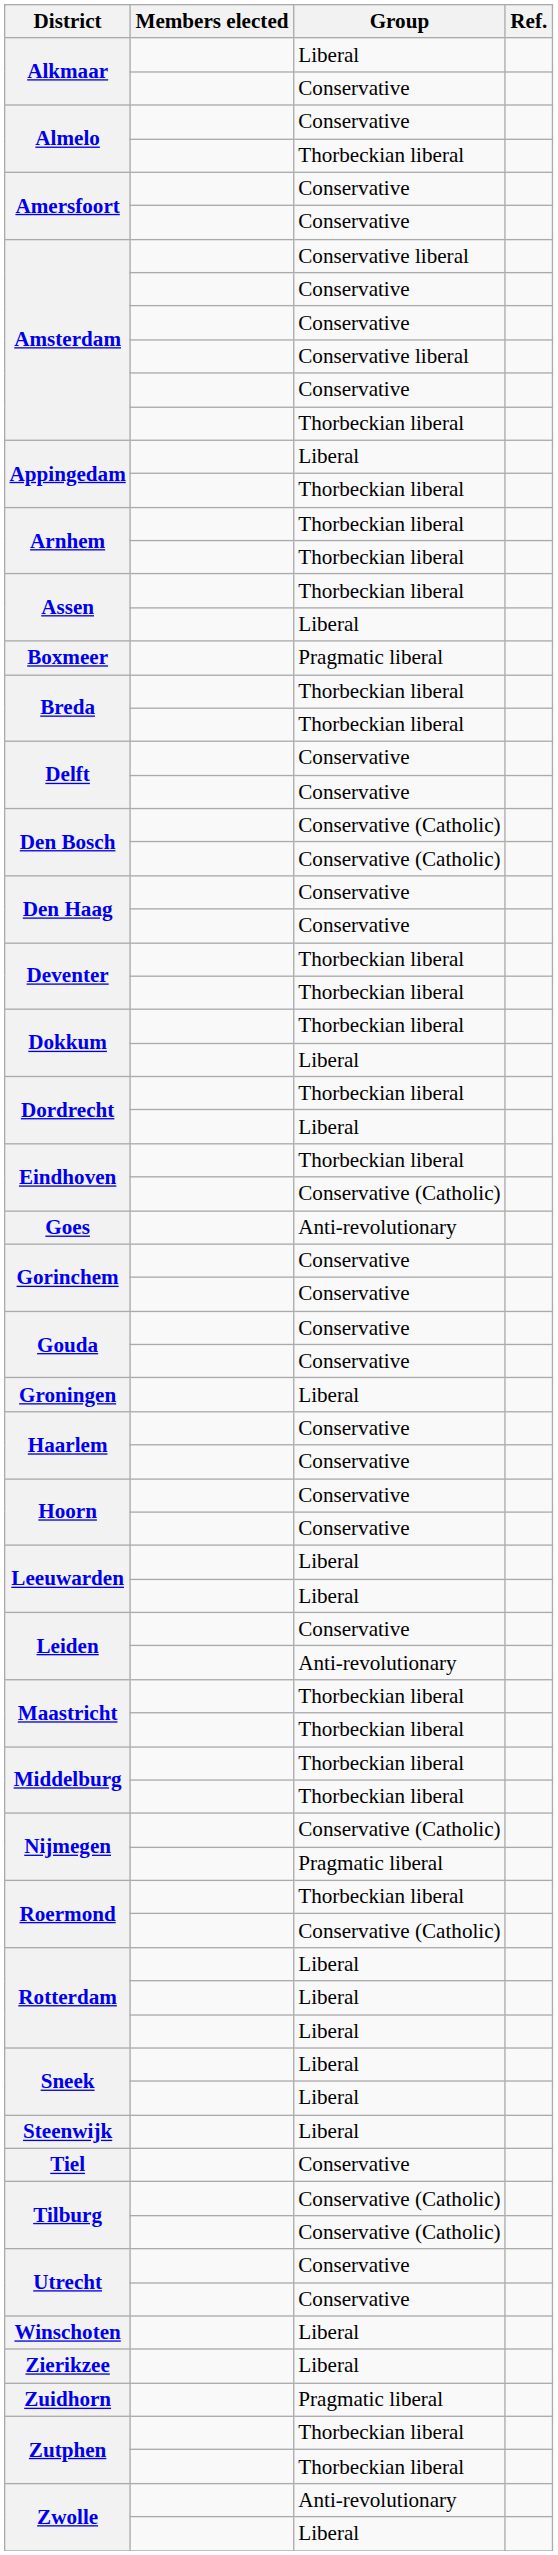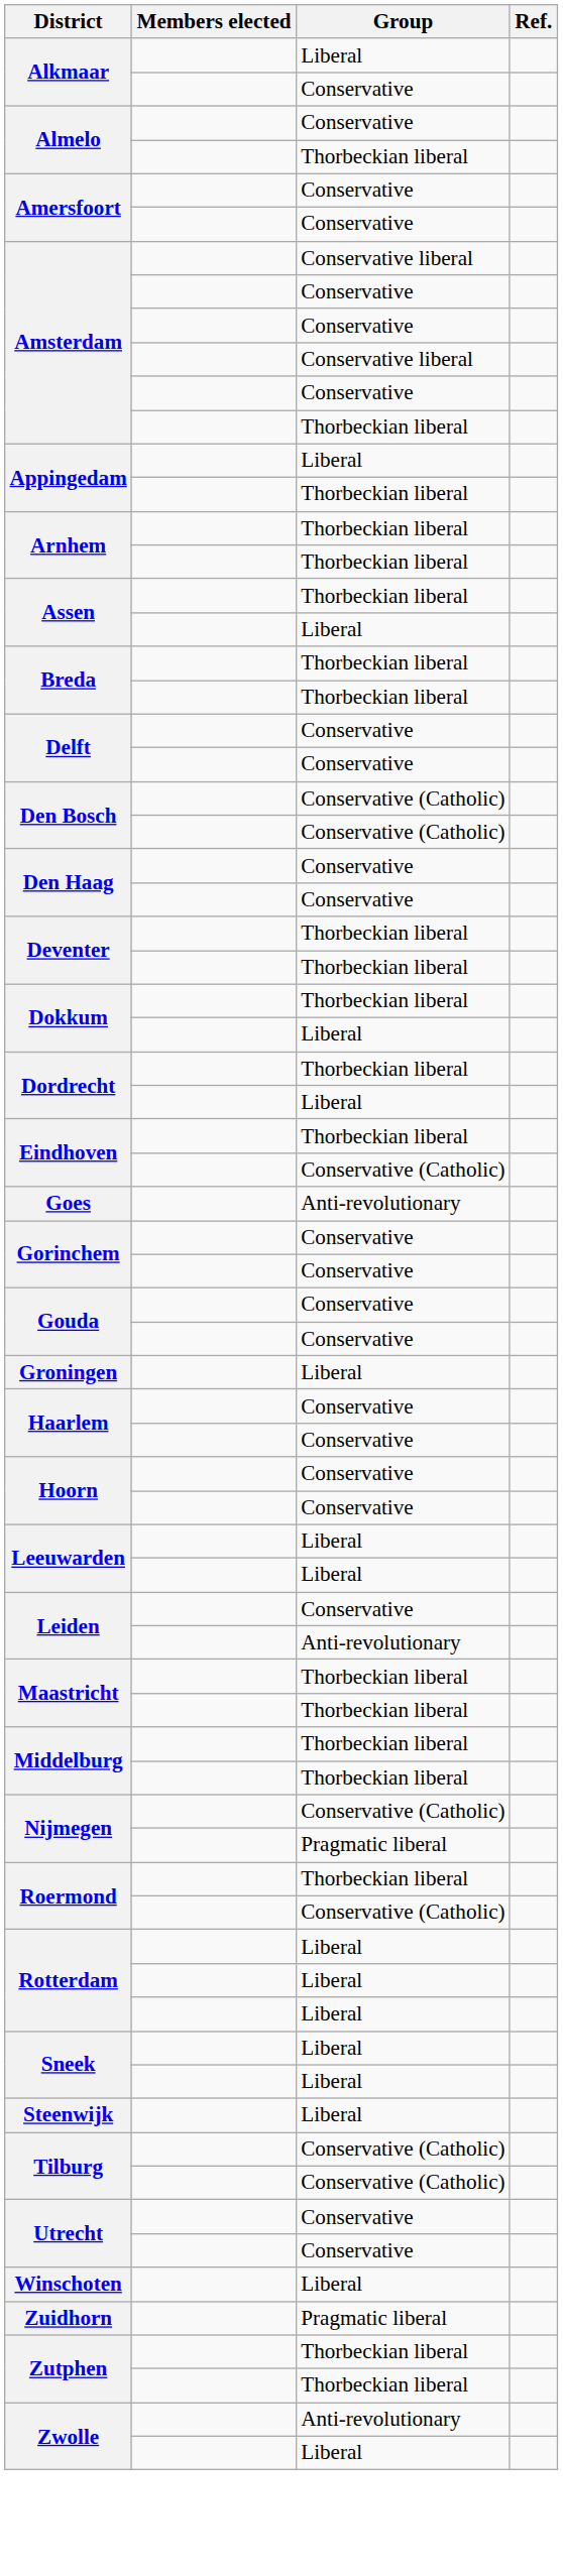 <table class="wikitable sortable">
 <tr>
 <th>District</th>
 <th>Members elected</th>
 <th>Group</th>
 <th class="unsortable">Ref.</th>
 </tr>
 <tr>
 <th rowspan=2><a href='#'>Alkmaar</a></th>
 <td></td>
 <td>Liberal</td>
 <td></td>
 </tr>
 <tr>
 <td></td>
 <td>Conservative</td>
 <td></td>
 </tr>
 <tr>
 <th rowspan=2><a href='#'>Almelo</a></th>
 <td></td>
 <td>Conservative</td>
 <td></td>
 </tr>
 <tr>
 <td></td>
 <td>Thorbeckian liberal</td>
 <td></td>
 </tr>
 <tr>
 <th rowspan=2><a href='#'>Amersfoort</a></th>
 <td></td>
 <td>Conservative</td>
 <td></td>
 </tr>
 <tr>
 <td></td>
 <td>Conservative</td>
 <td></td>
 </tr>
 <tr>
 <th rowspan=6><a href='#'>Amsterdam</a></th>
 <td></td>
 <td>Conservative liberal</td>
 <td></td>
 </tr>
 <tr>
 <td></td>
 <td>Conservative</td>
 <td></td>
 </tr>
 <tr>
 <td></td>
 <td>Conservative</td>
 <td></td>
 </tr>
 <tr>
 <td></td>
 <td>Conservative liberal</td>
 <td></td>
 </tr>
 <tr>
 <td></td>
 <td>Conservative</td>
 <td></td>
 </tr>
 <tr>
 <td></td>
 <td>Thorbeckian liberal</td>
 <td></td>
 </tr>
 <tr>
 <th rowspan=2><a href='#'>Appingedam</a></th>
 <td></td>
 <td>Liberal</td>
 <td></td>
 </tr>
 <tr>
 <td></td>
 <td>Thorbeckian liberal</td>
 <td></td>
 </tr>
 <tr>
 <th rowspan=2><a href='#'>Arnhem</a></th>
 <td></td>
 <td>Thorbeckian liberal</td>
 <td></td>
 </tr>
 <tr>
 <td></td>
 <td>Thorbeckian liberal</td>
 <td></td>
 </tr>
 <tr>
 <th rowspan=2><a href='#'>Assen</a></th>
 <td></td>
 <td>Thorbeckian liberal</td>
 <td></td>
 </tr>
 <tr>
 <td></td>
 <td>Liberal</td>
-<td></td>
-</tr>
-<tr>
-<th><a href='#'>Boxmeer</a></th>
-<td></td>
-<td>Pragmatic liberal</td>
 <td></td>
 </tr>
 <tr>
 <th rowspan=2><a href='#'>Breda</a></th>
 <td></td>
 <td>Thorbeckian liberal</td>
 <td></td>
 </tr>
 <tr>
 <td></td>
 <td>Thorbeckian liberal</td>
 <td></td>
 </tr>
 <tr>
 <th rowspan=2><a href='#'>Delft</a></th>
 <td></td>
 <td>Conservative</td>
 <td></td>
 </tr>
 <tr>
 <td></td>
 <td>Conservative</td>
 <td></td>
 </tr>
 <tr>
 <th rowspan=2><a href='#'>Den Bosch</a></th>
 <td></td>
 <td>Conservative (Catholic)</td>
 <td></td>
 </tr>
 <tr>
 <td></td>
 <td>Conservative (Catholic)</td>
 <td></td>
 </tr>
 <tr>
 <th rowspan=2><a href='#'>Den Haag</a></th>
 <td></td>
 <td>Conservative</td>
 <td></td>
 </tr>
 <tr>
 <td></td>
 <td>Conservative</td>
 <td></td>
 </tr>
 <tr>
 <th rowspan=2><a href='#'>Deventer</a></th>
 <td></td>
 <td>Thorbeckian liberal</td>
 <td></td>
 </tr>
 <tr>
 <td></td>
 <td>Thorbeckian liberal</td>
 <td></td>
 </tr>
 <tr>
 <th rowspan=2><a href='#'>Dokkum</a></th>
 <td></td>
 <td>Thorbeckian liberal</td>
 <td></td>
 </tr>
 <tr>
 <td></td>
 <td>Liberal</td>
 <td></td>
 </tr>
 <tr>
 <th rowspan=2><a href='#'>Dordrecht</a></th>
 <td></td>
 <td>Thorbeckian liberal</td>
 <td></td>
 </tr>
 <tr>
 <td></td>
 <td>Liberal</td>
 <td></td>
 </tr>
 <tr>
 <th rowspan=2><a href='#'>Eindhoven</a></th>
 <td></td>
 <td>Thorbeckian liberal</td>
 <td></td>
 </tr>
 <tr>
 <td></td>
 <td>Conservative (Catholic)</td>
 <td></td>
 </tr>
 <tr>
 <th><a href='#'>Goes</a></th>
 <td></td>
 <td>Anti-revolutionary</td>
 <td></td>
 </tr>
 <tr>
 <th rowspan=2><a href='#'>Gorinchem</a></th>
 <td></td>
 <td>Conservative</td>
 <td></td>
 </tr>
 <tr>
 <td></td>
 <td>Conservative</td>
 <td></td>
 </tr>
 <tr>
 <th rowspan=2><a href='#'>Gouda</a></th>
 <td></td>
 <td>Conservative</td>
 <td></td>
 </tr>
 <tr>
 <td></td>
 <td>Conservative</td>
 <td></td>
 </tr>
 <tr>
 <th><a href='#'>Groningen</a></th>
 <td></td>
 <td>Liberal</td>
 <td></td>
 </tr>
 <tr>
 <th rowspan=2><a href='#'>Haarlem</a></th>
 <td></td>
 <td>Conservative</td>
 <td></td>
 </tr>
 <tr>
 <td></td>
 <td>Conservative</td>
 <td></td>
 </tr>
 <tr>
 <th rowspan=2><a href='#'>Hoorn</a></th>
 <td></td>
 <td>Conservative</td>
 <td></td>
 </tr>
 <tr>
 <td></td>
 <td>Conservative</td>
 <td></td>
 </tr>
 <tr>
 <th rowspan=2><a href='#'>Leeuwarden</a></th>
 <td></td>
 <td>Liberal</td>
 <td></td>
 </tr>
 <tr>
 <td></td>
 <td>Liberal</td>
 <td></td>
 </tr>
 <tr>
 <th rowspan=2><a href='#'>Leiden</a></th>
 <td></td>
 <td>Conservative</td>
 <td></td>
 </tr>
 <tr>
 <td></td>
 <td>Anti-revolutionary</td>
 <td></td>
 </tr>
 <tr>
 <th rowspan=2><a href='#'>Maastricht</a></th>
 <td></td>
 <td>Thorbeckian liberal</td>
 <td></td>
 </tr>
 <tr>
 <td></td>
 <td>Thorbeckian liberal</td>
 <td></td>
 </tr>
 <tr>
 <th rowspan=2><a href='#'>Middelburg</a></th>
 <td></td>
 <td>Thorbeckian liberal</td>
 <td></td>
 </tr>
 <tr>
 <td></td>
 <td>Thorbeckian liberal</td>
 <td></td>
 </tr>
 <tr>
 <th rowspan=2><a href='#'>Nijmegen</a></th>
 <td></td>
 <td>Conservative (Catholic)</td>
 <td></td>
 </tr>
 <tr>
 <td></td>
 <td>Pragmatic liberal</td>
 <td></td>
 </tr>
 <tr>
 <th rowspan=2><a href='#'>Roermond</a></th>
 <td></td>
 <td>Thorbeckian liberal</td>
 <td></td>
 </tr>
 <tr>
 <td></td>
 <td>Conservative (Catholic)</td>
 <td></td>
 </tr>
 <tr>
 <th rowspan=3><a href='#'>Rotterdam</a></th>
 <td></td>
 <td>Liberal</td>
 <td></td>
 </tr>
 <tr>
 <td></td>
 <td>Liberal</td>
 <td></td>
 </tr>
 <tr>
 <td></td>
 <td>Liberal</td>
 <td></td>
 </tr>
 <tr>
 <th rowspan=2><a href='#'>Sneek</a></th>
 <td></td>
 <td>Liberal</td>
 <td></td>
 </tr>
 <tr>
 <td></td>
 <td>Liberal</td>
 <td></td>
 </tr>
 <tr>
 <th><a href='#'>Steenwijk</a></th>
 <td></td>
 <td>Liberal</td>
 <td></td>
 </tr>
 <tr>
-<th><a href='#'>Tiel</a></th>
-<td></td>
-<td>Conservative</td>
-<td></td>
-</tr>
-<tr>
 <th rowspan=2><a href='#'>Tilburg</a></th>
 <td></td>
 <td>Conservative (Catholic)</td>
 <td></td>
 </tr>
 <tr>
 <td></td>
 <td>Conservative (Catholic)</td>
 <td></td>
 </tr>
 <tr>
 <th rowspan=2><a href='#'>Utrecht</a></th>
 <td></td>
 <td>Conservative</td>
 <td></td>
 </tr>
 <tr>
 <td></td>
 <td>Conservative</td>
 <td></td>
 </tr>
 <tr>
 <th><a href='#'>Winschoten</a></th>
-<td></td>
-<td>Liberal</td>
-<td></td>
-</tr>
-<tr>
-<th><a href='#'>Zierikzee</a></th>
 <td></td>
 <td>Liberal</td>
 <td></td>
 </tr>
 <tr>
 <th><a href='#'>Zuidhorn</a></th>
 <td></td>
 <td>Pragmatic liberal</td>
 <td></td>
 </tr>
 <tr>
 <th rowspan=2><a href='#'>Zutphen</a></th>
 <td></td>
 <td>Thorbeckian liberal</td>
 <td></td>
 </tr>
 <tr>
 <td></td>
 <td>Thorbeckian liberal</td>
 <td></td>
 </tr>
 <tr>
 <th rowspan=2><a href='#'>Zwolle</a></th>
 <td></td>
 <td>Anti-revolutionary</td>
 <td></td>
 </tr>
 <tr>
 <td></td>
 <td>Liberal</td>
 <td></td>
 </tr>
 </table>
